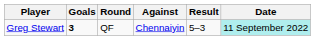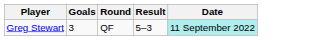 <table class="wikitable">
 <tr>
 <th>Player</th>
 <th>Goals</th>
 <th>Round</th>
-<th>Against</th>
 <th>Result</th>
 <th>Date</th>
 </tr>
 <tr>
 <td> <a href='#'>Greg Stewart</a></td>
-<td><strong>3</strong></td>
+<td>3</td>
 <td>QF</td>
-<td><a href='#'>Chennaiyin</a></td>
 <td>5–3</td>
 <td style="background: paleturquoise;">11 September 2022</td>
 </tr>
 </table>
